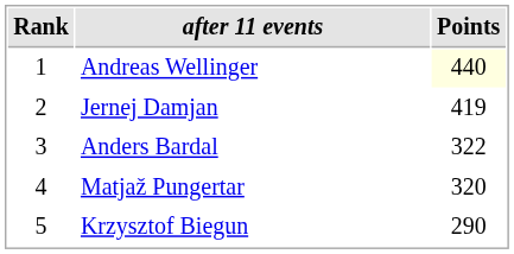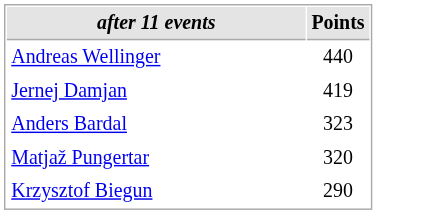 <table cellspacing="1" cellpadding="3" style="border:1px solid #aaa; font-size:86%;">
 <tr style="background:#e4e4e4;">
-<th style="border-bottom:1px solid #aaa; width:10px;">Rank</th>
 <th style="border-bottom:1px solid #aaa; width:200px;"><em>after 11 events</em></th>
 <th style="border-bottom:1px solid #aaa; width:20px;">Points</th>
 </tr>
 <tr>
-<td align=center>1</td>
 <td> <a href='#'>Andreas Wellinger</a></td>
-<td align=center style="background: lightyellow;">440</td>
+<td align=center>440</td>
 </tr>
 <tr>
-<td align=center>2</td>
 <td> <a href='#'>Jernej Damjan</a></td>
 <td align=center>419</td>
 </tr>
 <tr>
-<td align=center>3</td>
 <td> <a href='#'>Anders Bardal</a></td>
-<td align=center>322</td>
+<td align=center>323</td>
 </tr>
 <tr>
-<td align=center>4</td>
 <td> <a href='#'>Matjaž Pungertar</a></td>
 <td align=center>320</td>
 </tr>
 <tr>
-<td align=center>5</td>
 <td> <a href='#'>Krzysztof Biegun</a></td>
 <td align=center>290</td>
 </tr>
 </table>
